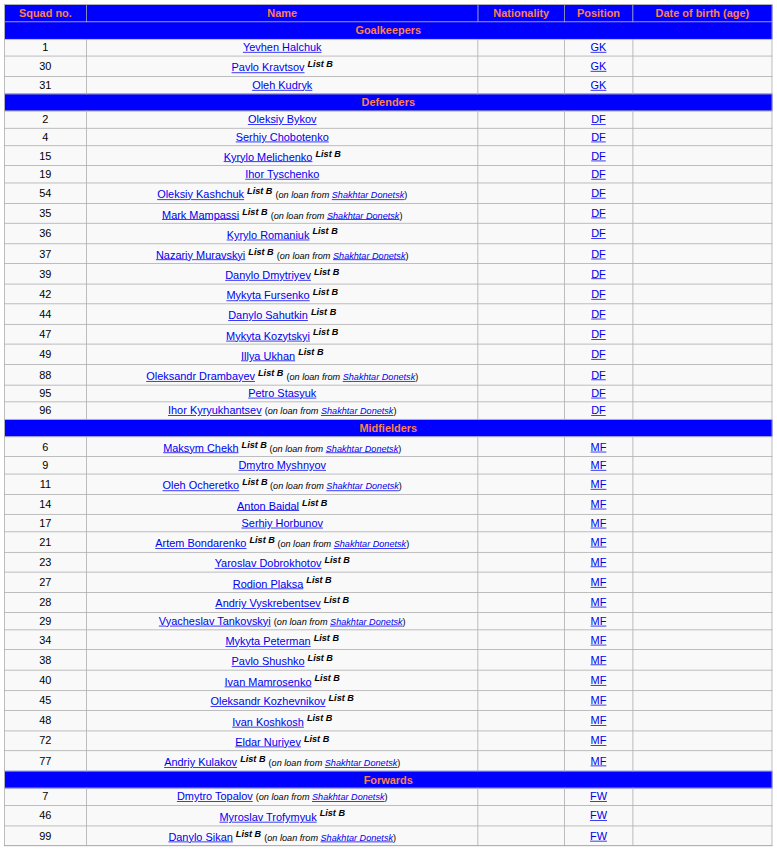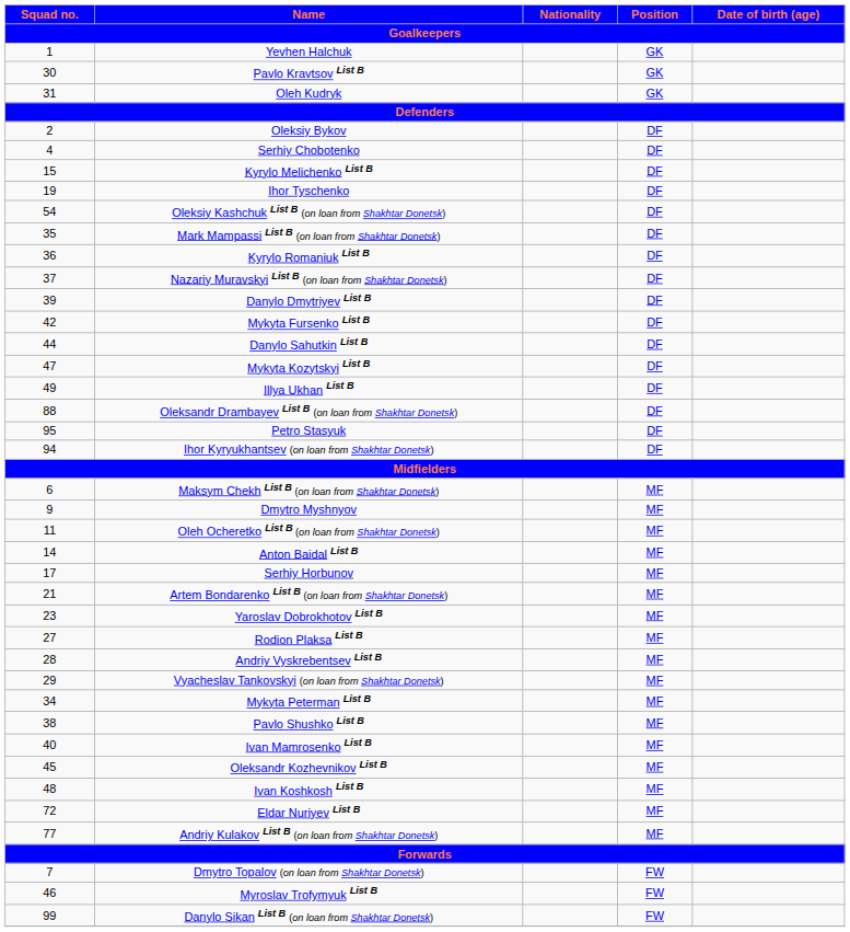 <table class="wikitable" style="text-align:center; font-size:90%; width:80%">
 <tr>
 <th style="background:#0000ff; color:coral; text-align:center">Squad no.</th>
 <th style="background:#0000ff; color:coral; text-align:center">Name</th>
 <th style="background:#0000ff; color:coral; text-align:center">Nationality</th>
 <th style="background:#0000ff; color:coral; text-align:center">Position</th>
 <th style="background:#0000ff; color:coral; text-align:center">Date of birth (age)</th>
 </tr>
 <tr>
 <th colspan="6" style="background:#0000ff; color:coral; text-align:center">Goalkeepers</th>
 </tr>
 <tr>
 <td>1</td>
 <td><a href='#'>Yevhen Halchuk</a></td>
 <td></td>
 <td><a href='#'>GK</a></td>
 <td></td>
 </tr>
 <tr>
 <td>30</td>
 <td><a href='#'>Pavlo Kravtsov</a> <sup><strong><em>List B</em></strong></sup></td>
 <td></td>
 <td><a href='#'>GK</a></td>
 <td></td>
 </tr>
 <tr>
 <td>31</td>
 <td><a href='#'>Oleh Kudryk</a></td>
 <td></td>
 <td><a href='#'>GK</a></td>
 <td></td>
 </tr>
 <tr>
 <th colspan="6" style="background:#0000ff; color:coral; text-align:center">Defenders</th>
 </tr>
 <tr>
 <td>2</td>
 <td><a href='#'>Oleksiy Bykov</a></td>
 <td></td>
 <td><a href='#'>DF</a></td>
 <td></td>
 </tr>
 <tr>
 <td>4</td>
 <td><a href='#'>Serhiy Chobotenko</a></td>
 <td></td>
 <td><a href='#'>DF</a></td>
 <td></td>
 </tr>
 <tr>
 <td>15</td>
 <td><a href='#'>Kyrylo Melichenko</a> <sup><strong><em>List B</em></strong></sup></td>
 <td></td>
 <td><a href='#'>DF</a></td>
 <td></td>
 </tr>
 <tr>
 <td>19</td>
 <td><a href='#'>Ihor Tyschenko</a></td>
 <td></td>
 <td><a href='#'>DF</a></td>
 <td></td>
 </tr>
 <tr>
 <td>54</td>
 <td><a href='#'>Oleksiy Kashchuk</a> <sup><strong><em>List B</em></strong></sup> <small> (<em>on loan from <a href='#'>Shakhtar Donetsk</a></em>)</small></td>
 <td></td>
 <td><a href='#'>DF</a></td>
 <td></td>
 </tr>
 <tr>
 <td>35</td>
 <td><a href='#'>Mark Mampassi</a> <sup><strong><em>List B</em></strong></sup> <small> (<em>on loan from <a href='#'>Shakhtar Donetsk</a></em>)</small></td>
 <td></td>
 <td><a href='#'>DF</a></td>
 <td></td>
 </tr>
 <tr>
 <td>36</td>
 <td><a href='#'>Kyrylo Romaniuk</a> <sup><strong><em>List B</em></strong></sup></td>
 <td></td>
 <td><a href='#'>DF</a></td>
 <td></td>
 </tr>
 <tr>
 <td>37</td>
 <td><a href='#'>Nazariy Muravskyi</a> <sup><strong><em>List B</em></strong></sup> <small> (<em>on loan from <a href='#'>Shakhtar Donetsk</a></em>)</small></td>
 <td></td>
 <td><a href='#'>DF</a></td>
 <td></td>
 </tr>
 <tr>
 <td>39</td>
 <td><a href='#'>Danylo Dmytriyev</a> <sup><strong><em>List B</em></strong></sup></td>
 <td></td>
 <td><a href='#'>DF</a></td>
 <td></td>
 </tr>
 <tr>
 <td>42</td>
 <td><a href='#'>Mykyta Fursenko</a> <sup><strong><em>List B</em></strong></sup></td>
 <td></td>
 <td><a href='#'>DF</a></td>
 <td></td>
 </tr>
 <tr>
 <td>44</td>
 <td><a href='#'>Danylo Sahutkin</a> <sup><strong><em>List B</em></strong></sup></td>
 <td></td>
 <td><a href='#'>DF</a></td>
 <td></td>
 </tr>
 <tr>
 <td>47</td>
 <td><a href='#'>Mykyta Kozytskyi</a> <sup><strong><em>List B</em></strong></sup></td>
 <td></td>
 <td><a href='#'>DF</a></td>
 <td></td>
 </tr>
 <tr>
 <td>49</td>
 <td><a href='#'>Illya Ukhan</a> <sup><strong><em>List B</em></strong></sup></td>
 <td></td>
 <td><a href='#'>DF</a></td>
 <td></td>
 </tr>
 <tr>
 <td>88</td>
 <td><a href='#'>Oleksandr Drambayev</a> <sup><strong><em>List B</em></strong></sup> <small> (<em>on loan from <a href='#'>Shakhtar Donetsk</a></em>)</small></td>
 <td></td>
 <td><a href='#'>DF</a></td>
 <td></td>
 </tr>
 <tr>
 <td>95</td>
 <td><a href='#'>Petro Stasyuk</a></td>
 <td></td>
 <td><a href='#'>DF</a></td>
 <td></td>
 </tr>
 <tr>
-<td>96</td>
+<td>94</td>
 <td><a href='#'>Ihor Kyryukhantsev</a> <small> (<em>on loan from <a href='#'>Shakhtar Donetsk</a></em>)</small></td>
 <td></td>
 <td><a href='#'>DF</a></td>
 <td></td>
 </tr>
 <tr>
 <th colspan="6" style="background:#0000ff; color:coral; text-align:center">Midfielders</th>
 </tr>
 <tr>
 <td>6</td>
 <td><a href='#'>Maksym Chekh</a> <sup><strong><em>List B</em></strong></sup><small> (<em>on loan from <a href='#'>Shakhtar Donetsk</a></em>)</small></td>
 <td></td>
 <td><a href='#'>MF</a></td>
 <td></td>
 </tr>
 <tr>
 <td>9</td>
 <td><a href='#'>Dmytro Myshnyov</a></td>
 <td></td>
 <td><a href='#'>MF</a></td>
 <td></td>
 </tr>
 <tr>
 <td>11</td>
 <td><a href='#'>Oleh Ocheretko</a> <sup><strong><em>List B</em></strong></sup><small> (<em>on loan from <a href='#'>Shakhtar Donetsk</a></em>)</small></td>
 <td></td>
 <td><a href='#'>MF</a></td>
 <td></td>
 </tr>
 <tr>
 <td>14</td>
 <td><a href='#'>Anton Baidal</a> <sup><strong><em>List B</em></strong></sup></td>
 <td></td>
 <td><a href='#'>MF</a></td>
 <td></td>
 </tr>
 <tr>
 <td>17</td>
 <td><a href='#'>Serhiy Horbunov</a></td>
 <td></td>
 <td><a href='#'>MF</a></td>
 <td></td>
 </tr>
 <tr>
 <td>21</td>
 <td><a href='#'>Artem Bondarenko</a> <sup><strong><em>List B</em></strong></sup><small> (<em>on loan from <a href='#'>Shakhtar Donetsk</a></em>)</small></td>
 <td></td>
 <td><a href='#'>MF</a></td>
 <td></td>
 </tr>
 <tr>
 <td>23</td>
 <td><a href='#'>Yaroslav Dobrokhotov</a> <sup><strong><em>List B</em></strong></sup></td>
 <td></td>
 <td><a href='#'>MF</a></td>
 <td></td>
 </tr>
 <tr>
 <td>27</td>
 <td><a href='#'>Rodion Plaksa</a> <sup><strong><em>List B</em></strong></sup></td>
 <td></td>
 <td><a href='#'>MF</a></td>
 <td></td>
 </tr>
 <tr>
 <td>28</td>
 <td><a href='#'>Andriy Vyskrebentsev</a> <sup><strong><em>List B</em></strong></sup></td>
 <td></td>
 <td><a href='#'>MF</a></td>
 <td></td>
 </tr>
 <tr>
 <td>29</td>
 <td><a href='#'>Vyacheslav Tankovskyi</a> <small> (<em>on loan from <a href='#'>Shakhtar Donetsk</a></em>)</small></td>
 <td></td>
 <td><a href='#'>MF</a></td>
 <td></td>
 </tr>
 <tr>
 <td>34</td>
 <td><a href='#'>Mykyta Peterman</a> <sup><strong><em>List B</em></strong></sup></td>
 <td></td>
 <td><a href='#'>MF</a></td>
 <td></td>
 </tr>
 <tr>
 <td>38</td>
 <td><a href='#'>Pavlo Shushko</a> <sup><strong><em>List B</em></strong></sup></td>
 <td></td>
 <td><a href='#'>MF</a></td>
 <td></td>
 </tr>
 <tr>
 <td>40</td>
 <td><a href='#'>Ivan Mamrosenko</a> <sup><strong><em>List B</em></strong></sup></td>
 <td></td>
 <td><a href='#'>MF</a></td>
 <td></td>
 </tr>
 <tr>
 <td>45</td>
 <td><a href='#'>Oleksandr Kozhevnikov</a> <sup><strong><em>List B</em></strong></sup></td>
 <td></td>
 <td><a href='#'>MF</a></td>
 <td></td>
 </tr>
 <tr>
 <td>48</td>
 <td><a href='#'>Ivan Koshkosh</a> <sup><strong><em>List B</em></strong></sup></td>
 <td></td>
 <td><a href='#'>MF</a></td>
 <td></td>
 </tr>
 <tr>
 <td>72</td>
 <td><a href='#'>Eldar Nuriyev</a> <sup><strong><em>List B</em></strong></sup></td>
 <td></td>
 <td><a href='#'>MF</a></td>
 <td></td>
 </tr>
 <tr>
 <td>77</td>
 <td><a href='#'>Andriy Kulakov</a> <sup><strong><em>List B</em></strong></sup> <small> (<em>on loan from <a href='#'>Shakhtar Donetsk</a></em>)</small></td>
 <td></td>
 <td><a href='#'>MF</a></td>
 <td></td>
 </tr>
 <tr>
 <th colspan="7" style="background:#0000ff; color:coral; text-align:center">Forwards</th>
 </tr>
 <tr>
 <td>7</td>
 <td><a href='#'>Dmytro Topalov</a> <small> (<em>on loan from <a href='#'>Shakhtar Donetsk</a></em>)</small></td>
 <td></td>
 <td><a href='#'>FW</a></td>
 <td></td>
 </tr>
 <tr>
 <td>46</td>
 <td><a href='#'>Myroslav Trofymyuk</a> <sup><strong><em>List B</em></strong></sup></td>
 <td></td>
 <td><a href='#'>FW</a></td>
 <td></td>
 </tr>
 <tr>
 <td>99</td>
 <td><a href='#'>Danylo Sikan</a> <sup><strong><em>List B</em></strong></sup> <small> (<em>on loan from <a href='#'>Shakhtar Donetsk</a></em>)</small></td>
 <td></td>
 <td><a href='#'>FW</a></td>
 <td></td>
 </tr>
 <tr>
 </tr>
 </table>
